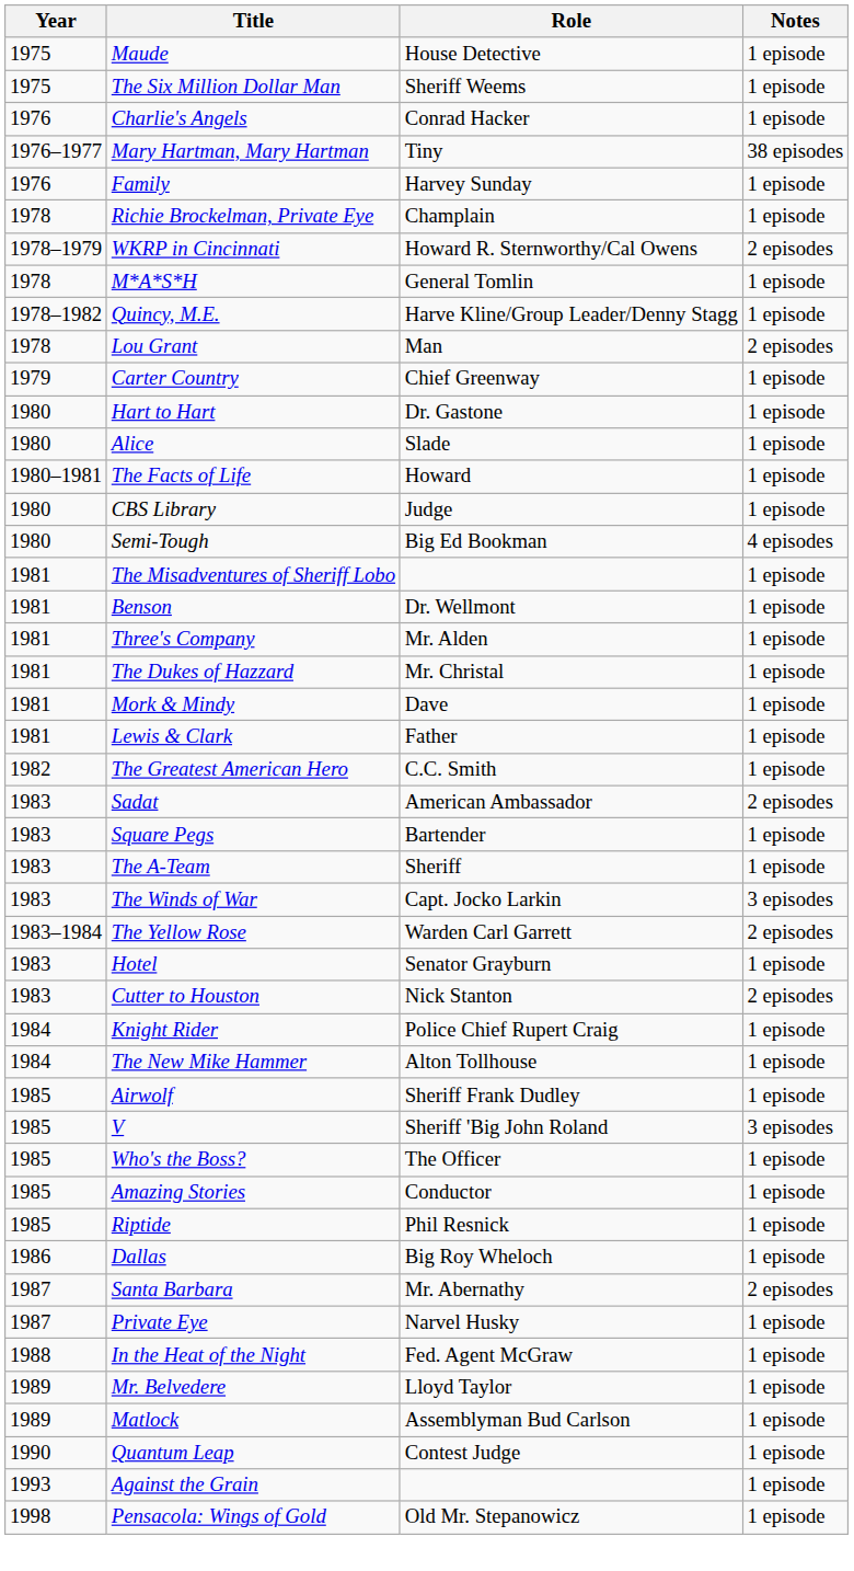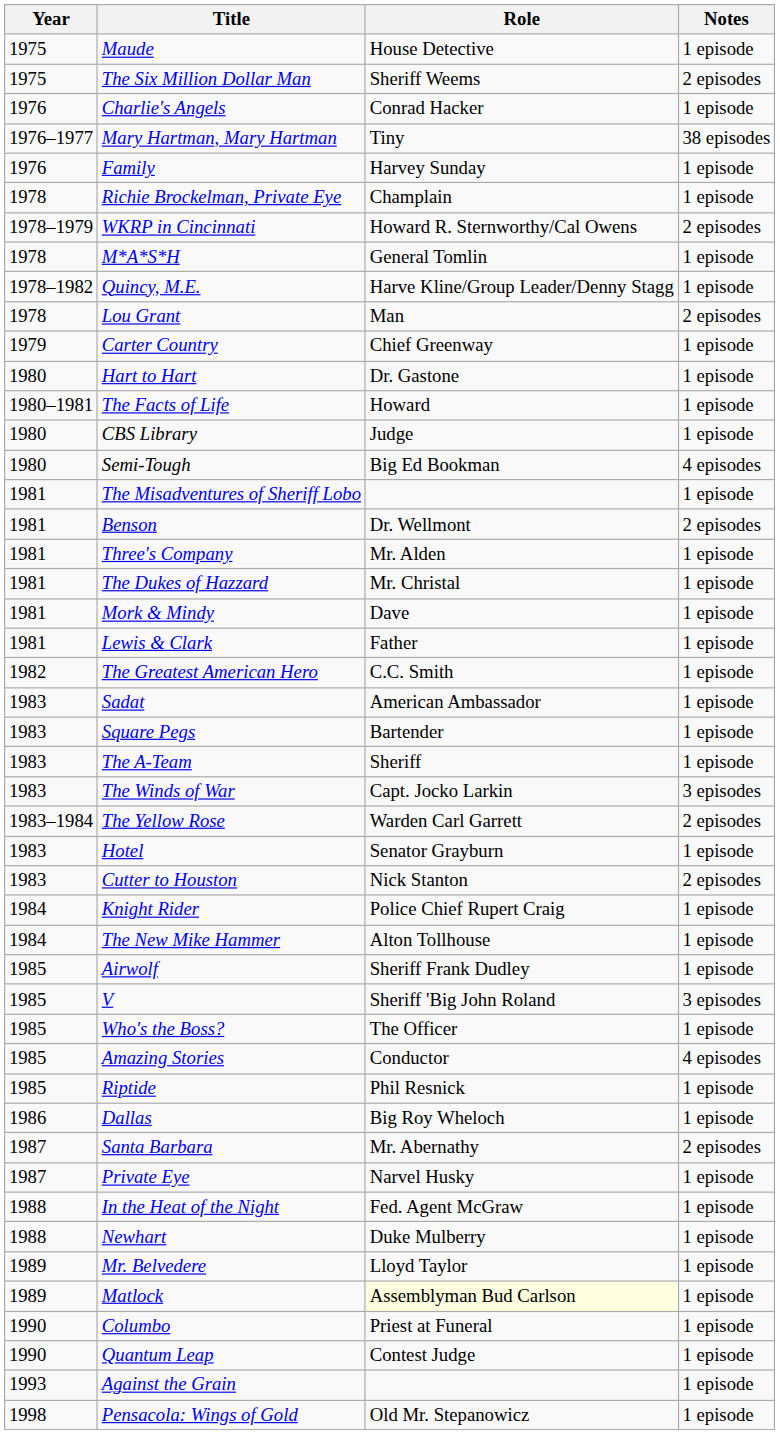 <table class="wikitable">
 <tr>
 <th>Year</th>
 <th>Title</th>
 <th>Role</th>
 <th>Notes</th>
 </tr>
 <tr>
 <td>1975</td>
 <td><em><a href='#'>Maude</a></em></td>
 <td>House Detective</td>
 <td>1 episode</td>
 </tr>
 <tr>
 <td>1975</td>
 <td><em><a href='#'>The Six Million Dollar Man</a></em></td>
 <td>Sheriff Weems</td>
-<td>1 episode</td>
+<td>2 episodes</td>
 </tr>
 <tr>
 <td>1976</td>
 <td><em><a href='#'>Charlie's Angels</a></em></td>
 <td>Conrad Hacker</td>
 <td>1 episode</td>
 </tr>
 <tr>
 <td>1976–1977</td>
 <td><em><a href='#'>Mary Hartman, Mary Hartman</a></em></td>
 <td>Tiny</td>
 <td>38 episodes</td>
 </tr>
 <tr>
 <td>1976</td>
 <td><em><a href='#'>Family</a></em></td>
 <td>Harvey Sunday</td>
 <td>1 episode</td>
 </tr>
 <tr>
 <td>1978</td>
 <td><em><a href='#'>Richie Brockelman, Private Eye</a></em></td>
 <td>Champlain</td>
 <td>1 episode</td>
 </tr>
 <tr>
 <td>1978–1979</td>
 <td><em><a href='#'>WKRP in Cincinnati</a></em></td>
 <td>Howard R. Sternworthy/Cal Owens</td>
 <td>2 episodes</td>
 </tr>
 <tr>
 <td>1978</td>
 <td><em><a href='#'>M*A*S*H</a></em></td>
 <td>General Tomlin</td>
 <td>1 episode</td>
 </tr>
 <tr>
 <td>1978–1982</td>
 <td><em><a href='#'>Quincy, M.E.</a></em></td>
 <td>Harve Kline/Group Leader/Denny Stagg</td>
 <td>1 episode</td>
 </tr>
 <tr>
 <td>1978</td>
 <td><em><a href='#'>Lou Grant</a></em></td>
 <td>Man</td>
 <td>2 episodes</td>
 </tr>
 <tr>
 <td>1979</td>
 <td><em><a href='#'>Carter Country</a></em></td>
 <td>Chief Greenway</td>
 <td>1 episode</td>
 </tr>
 <tr>
 <td>1980</td>
 <td><em><a href='#'>Hart to Hart</a></em></td>
 <td>Dr. Gastone</td>
 <td>1 episode</td>
 </tr>
 <tr>
-<td>1980</td>
-<td><em><a href='#'>Alice</a></em></td>
-<td>Slade</td>
-<td>1 episode</td>
-</tr>
-<tr>
 <td>1980–1981</td>
 <td><em><a href='#'>The Facts of Life</a></em></td>
 <td>Howard</td>
 <td>1 episode</td>
 </tr>
 <tr>
 <td>1980</td>
 <td><em>CBS Library</em></td>
 <td>Judge</td>
 <td>1 episode</td>
 </tr>
 <tr>
 <td>1980</td>
 <td><em>Semi-Tough</em></td>
 <td>Big Ed Bookman</td>
 <td>4 episodes</td>
 </tr>
 <tr>
 <td>1981</td>
 <td><em><a href='#'>The Misadventures of Sheriff Lobo</a></em></td>
 <td></td>
 <td>1 episode</td>
 </tr>
 <tr>
 <td>1981</td>
 <td><em><a href='#'>Benson</a></em></td>
 <td>Dr. Wellmont</td>
-<td>1 episode</td>
+<td>2 episodes</td>
 </tr>
 <tr>
 <td>1981</td>
 <td><em><a href='#'>Three's Company</a></em></td>
 <td>Mr. Alden</td>
 <td>1 episode</td>
 </tr>
 <tr>
 <td>1981</td>
 <td><em><a href='#'>The Dukes of Hazzard</a></em></td>
 <td>Mr. Christal</td>
 <td>1 episode</td>
 </tr>
 <tr>
 <td>1981</td>
 <td><em><a href='#'>Mork & Mindy</a></em></td>
 <td>Dave</td>
 <td>1 episode</td>
 </tr>
 <tr>
 <td>1981</td>
 <td><em><a href='#'>Lewis & Clark</a></em></td>
 <td>Father</td>
 <td>1 episode</td>
 </tr>
 <tr>
 <td>1982</td>
 <td><em><a href='#'>The Greatest American Hero</a></em></td>
 <td>C.C. Smith</td>
 <td>1 episode</td>
 </tr>
 <tr>
 <td>1983</td>
 <td><em><a href='#'>Sadat</a></em></td>
 <td>American Ambassador</td>
-<td>2 episodes</td>
+<td>1 episode</td>
 </tr>
 <tr>
 <td>1983</td>
 <td><em><a href='#'>Square Pegs</a></em></td>
 <td>Bartender</td>
 <td>1 episode</td>
 </tr>
 <tr>
 <td>1983</td>
 <td><em><a href='#'>The A-Team</a></em></td>
 <td>Sheriff</td>
 <td>1 episode</td>
 </tr>
 <tr>
 <td>1983</td>
 <td><em><a href='#'>The Winds of War</a></em></td>
 <td>Capt. Jocko Larkin</td>
 <td>3 episodes</td>
 </tr>
 <tr>
 <td>1983–1984</td>
 <td><em><a href='#'>The Yellow Rose</a></em></td>
 <td>Warden Carl Garrett</td>
 <td>2 episodes</td>
 </tr>
 <tr>
 <td>1983</td>
 <td><em><a href='#'>Hotel</a></em></td>
 <td>Senator Grayburn</td>
 <td>1 episode</td>
 </tr>
 <tr>
 <td>1983</td>
 <td><em><a href='#'>Cutter to Houston</a></em></td>
 <td>Nick Stanton</td>
 <td>2 episodes</td>
 </tr>
 <tr>
 <td>1984</td>
 <td><em><a href='#'>Knight Rider</a></em></td>
 <td>Police Chief Rupert Craig</td>
 <td>1 episode</td>
 </tr>
 <tr>
 <td>1984</td>
 <td><em><a href='#'>The New Mike Hammer</a></em></td>
 <td>Alton Tollhouse</td>
 <td>1 episode</td>
 </tr>
 <tr>
 <td>1985</td>
 <td><em><a href='#'>Airwolf</a></em></td>
 <td>Sheriff Frank Dudley</td>
 <td>1 episode</td>
 </tr>
 <tr>
 <td>1985</td>
 <td><em><a href='#'>V</a></em></td>
 <td>Sheriff 'Big John Roland</td>
 <td>3 episodes</td>
 </tr>
 <tr>
 <td>1985</td>
 <td><em><a href='#'>Who's the Boss?</a></em></td>
 <td>The Officer</td>
 <td>1 episode</td>
 </tr>
 <tr>
 <td>1985</td>
 <td><em><a href='#'>Amazing Stories</a></em></td>
 <td>Conductor</td>
-<td>1 episode</td>
+<td>4 episodes</td>
 </tr>
 <tr>
 <td>1985</td>
 <td><em><a href='#'>Riptide</a></em></td>
 <td>Phil Resnick</td>
 <td>1 episode</td>
 </tr>
 <tr>
 <td>1986</td>
 <td><em><a href='#'>Dallas</a></em></td>
 <td>Big Roy Wheloch</td>
 <td>1 episode</td>
 </tr>
 <tr>
 <td>1987</td>
 <td><em><a href='#'>Santa Barbara</a></em></td>
 <td>Mr. Abernathy</td>
 <td>2 episodes</td>
 </tr>
 <tr>
 <td>1987</td>
 <td><em><a href='#'>Private Eye</a></em></td>
 <td>Narvel Husky</td>
 <td>1 episode</td>
 </tr>
 <tr>
 <td>1988</td>
 <td><em><a href='#'>In the Heat of the Night</a></em></td>
 <td>Fed. Agent McGraw</td>
 <td>1 episode</td>
 </tr>
 <tr>
+<td>1988</td>
+<td><em><a href='#'>Newhart</a></em></td>
+<td>Duke Mulberry</td>
+<td>1 episode</td>
+</tr>
+<tr>
 <td>1989</td>
 <td><em><a href='#'>Mr. Belvedere</a></em></td>
 <td>Lloyd Taylor</td>
 <td>1 episode</td>
 </tr>
 <tr>
 <td>1989</td>
 <td><em><a href='#'>Matlock</a></em></td>
-<td>Assemblyman Bud Carlson</td>
+<td style="background: lightyellow;">Assemblyman Bud Carlson</td>
+<td>1 episode</td>
+</tr>
+<tr>
+<td>1990</td>
+<td><em><a href='#'>Columbo</a></em></td>
+<td>Priest at Funeral</td>
 <td>1 episode</td>
 </tr>
 <tr>
 <td>1990</td>
 <td><em><a href='#'>Quantum Leap</a></em></td>
 <td>Contest Judge</td>
 <td>1 episode</td>
 </tr>
 <tr>
 <td>1993</td>
 <td><em><a href='#'>Against the Grain</a></em></td>
 <td></td>
 <td>1 episode</td>
 </tr>
 <tr>
 <td>1998</td>
 <td><em><a href='#'>Pensacola: Wings of Gold</a></em></td>
 <td>Old Mr. Stepanowicz</td>
 <td>1 episode</td>
 </tr>
 </table>
